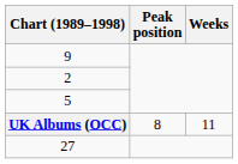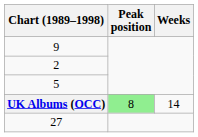 <table class="wikitable sortable plainrowheaders" style="text-align:center">
 <tr>
 <th scope="col">Chart (1989–1998)</th>
 <th scope="col">Peak<br>position</th>
 <th scope="col">Weeks</th>
 </tr>
 <tr>
 <td>9</td>
 </tr>
 <tr>
 <td>2</td>
 </tr>
 <tr>
 <td>5</td>
 </tr>
 <tr>
 <th scope="row"><a href='#'>UK Albums</a> (<a href='#'>OCC</a>)</th>
-<td>8</td>
-<td>11</td>
+<td style="background: lightgreen;">8</td>
+<td>14</td>
 </tr>
 <tr>
 <td>27</td>
 </tr>
 </table>
